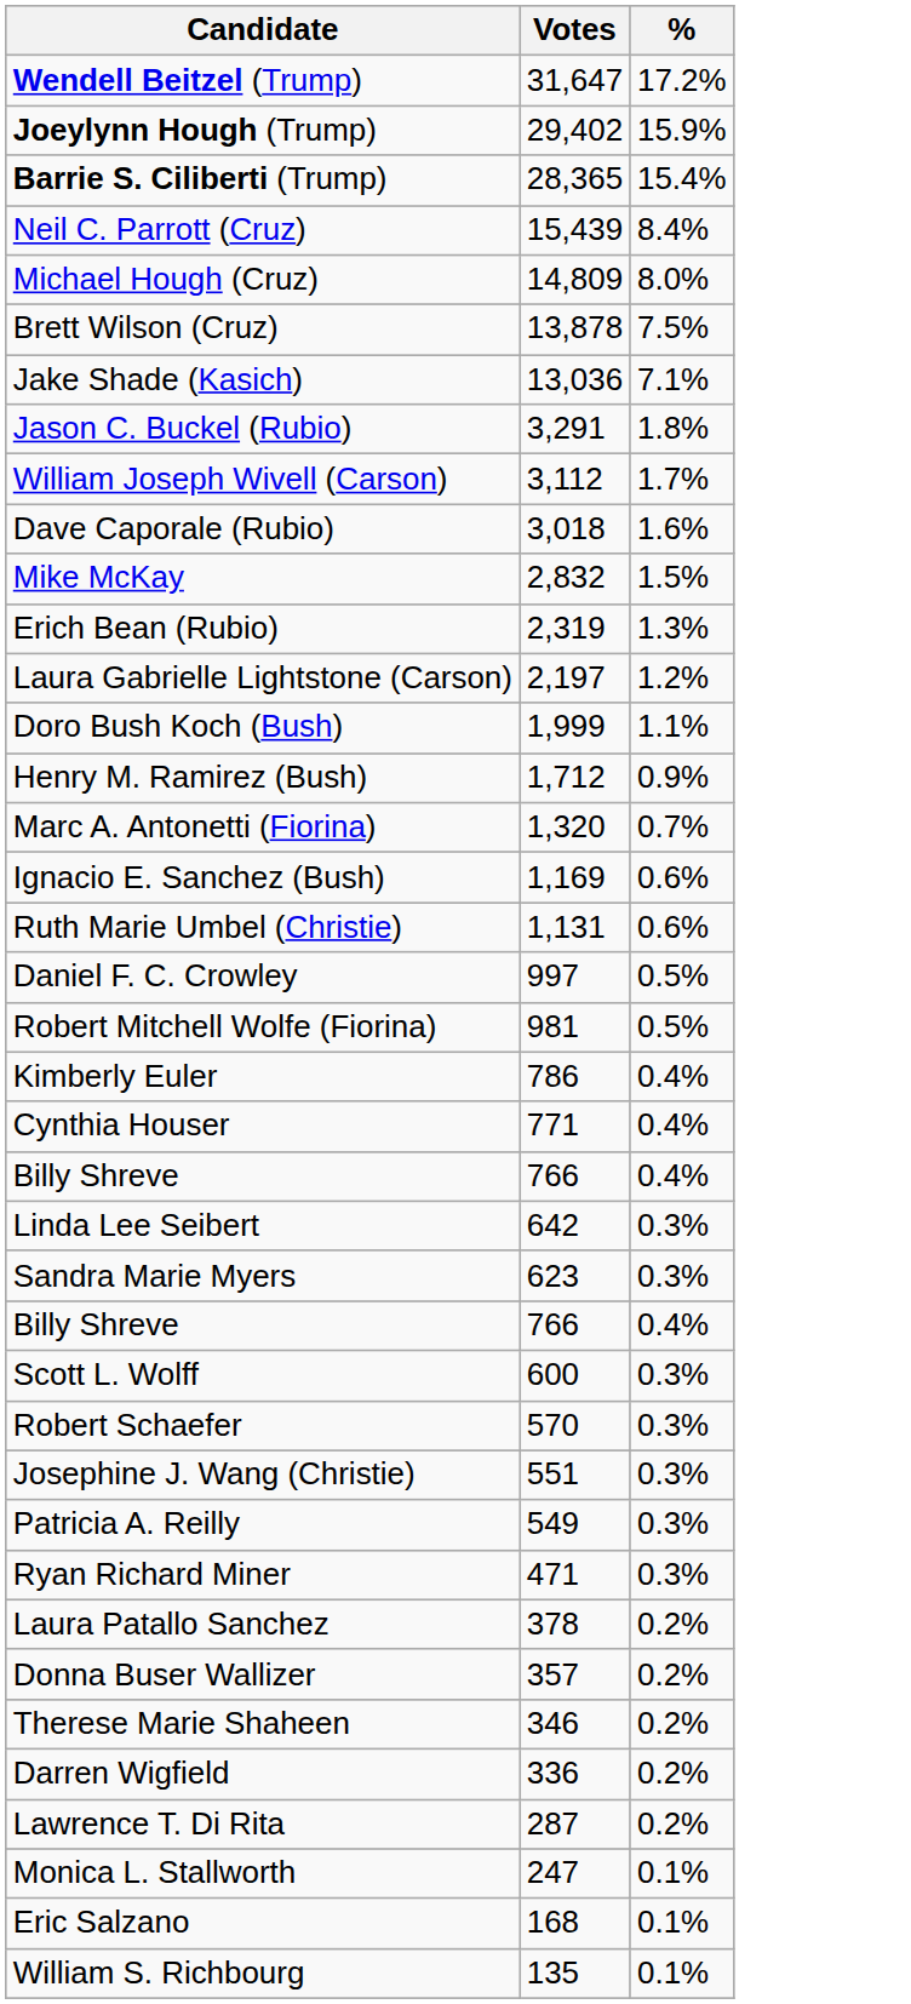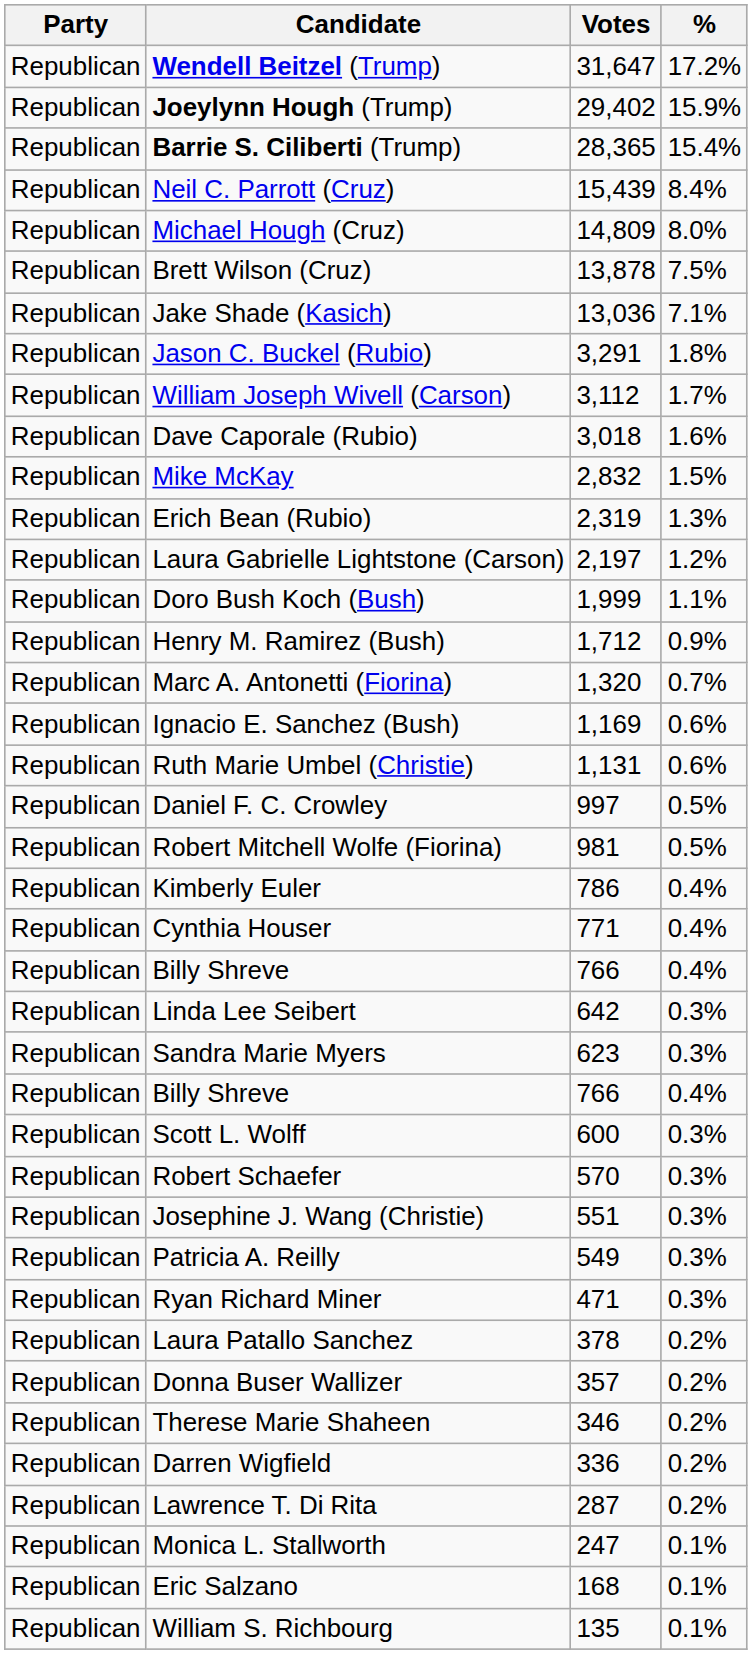 <table class="wikitable">
 <tr>
+<th>Party</th>
 <th>Candidate</th>
 <th>Votes</th>
 <th>%</th>
 </tr>
 <tr>
+<td>Republican</td>
 <td><strong><a href='#'>Wendell Beitzel</a></strong> (<a href='#'>Trump</a>)</td>
 <td>31,647</td>
 <td>17.2%</td>
 </tr>
 <tr>
+<td>Republican</td>
 <td><strong>Joeylynn Hough</strong> (Trump)</td>
 <td>29,402</td>
 <td>15.9%</td>
 </tr>
 <tr>
+<td>Republican</td>
 <td><strong>Barrie S. Ciliberti</strong> (Trump)</td>
 <td>28,365</td>
 <td>15.4%</td>
 </tr>
 <tr>
+<td>Republican</td>
 <td><a href='#'>Neil C. Parrott</a> (<a href='#'>Cruz</a>)</td>
 <td>15,439</td>
 <td>8.4%</td>
 </tr>
 <tr>
+<td>Republican</td>
 <td><a href='#'>Michael Hough</a> (Cruz)</td>
 <td>14,809</td>
 <td>8.0%</td>
 </tr>
 <tr>
+<td>Republican</td>
 <td>Brett Wilson (Cruz)</td>
 <td>13,878</td>
 <td>7.5%</td>
 </tr>
 <tr>
+<td>Republican</td>
 <td>Jake Shade (<a href='#'>Kasich</a>)</td>
 <td>13,036</td>
 <td>7.1%</td>
 </tr>
 <tr>
+<td>Republican</td>
 <td><a href='#'>Jason C. Buckel</a> (<a href='#'>Rubio</a>)</td>
 <td>3,291</td>
 <td>1.8%</td>
 </tr>
 <tr>
+<td>Republican</td>
 <td><a href='#'>William Joseph Wivell</a> (<a href='#'>Carson</a>)</td>
 <td>3,112</td>
 <td>1.7%</td>
 </tr>
 <tr>
+<td>Republican</td>
 <td>Dave Caporale (Rubio)</td>
 <td>3,018</td>
 <td>1.6%</td>
 </tr>
 <tr>
+<td>Republican</td>
 <td><a href='#'>Mike McKay</a></td>
 <td>2,832</td>
 <td>1.5%</td>
 </tr>
 <tr>
+<td>Republican</td>
 <td>Erich Bean (Rubio)</td>
 <td>2,319</td>
 <td>1.3%</td>
 </tr>
 <tr>
+<td>Republican</td>
 <td>Laura Gabrielle Lightstone (Carson)</td>
 <td>2,197</td>
 <td>1.2%</td>
 </tr>
 <tr>
+<td>Republican</td>
 <td>Doro Bush Koch (<a href='#'>Bush</a>)</td>
 <td>1,999</td>
 <td>1.1%</td>
 </tr>
 <tr>
+<td>Republican</td>
 <td>Henry M. Ramirez (Bush)</td>
 <td>1,712</td>
 <td>0.9%</td>
 </tr>
 <tr>
+<td>Republican</td>
 <td>Marc A. Antonetti (<a href='#'>Fiorina</a>)</td>
 <td>1,320</td>
 <td>0.7%</td>
 </tr>
 <tr>
+<td>Republican</td>
 <td>Ignacio E. Sanchez (Bush)</td>
 <td>1,169</td>
 <td>0.6%</td>
 </tr>
 <tr>
+<td>Republican</td>
 <td>Ruth Marie Umbel (<a href='#'>Christie</a>)</td>
 <td>1,131</td>
 <td>0.6%</td>
 </tr>
 <tr>
+<td>Republican</td>
 <td>Daniel F. C. Crowley</td>
 <td>997</td>
 <td>0.5%</td>
 </tr>
 <tr>
+<td>Republican</td>
 <td>Robert Mitchell Wolfe (Fiorina)</td>
 <td>981</td>
 <td>0.5%</td>
 </tr>
 <tr>
+<td>Republican</td>
 <td>Kimberly Euler</td>
 <td>786</td>
 <td>0.4%</td>
 </tr>
 <tr>
+<td>Republican</td>
 <td>Cynthia Houser</td>
 <td>771</td>
 <td>0.4%</td>
 </tr>
 <tr>
+<td>Republican</td>
 <td>Billy Shreve</td>
 <td>766</td>
 <td>0.4%</td>
 </tr>
 <tr>
+<td>Republican</td>
 <td>Linda Lee Seibert</td>
 <td>642</td>
 <td>0.3%</td>
 </tr>
 <tr>
+<td>Republican</td>
 <td>Sandra Marie Myers</td>
 <td>623</td>
 <td>0.3%</td>
 </tr>
 <tr>
+<td>Republican</td>
 <td>Billy Shreve</td>
 <td>766</td>
 <td>0.4%</td>
 </tr>
 <tr>
+<td>Republican</td>
 <td>Scott L. Wolff</td>
 <td>600</td>
 <td>0.3%</td>
 </tr>
 <tr>
+<td>Republican</td>
 <td>Robert Schaefer</td>
 <td>570</td>
 <td>0.3%</td>
 </tr>
 <tr>
+<td>Republican</td>
 <td>Josephine J. Wang (Christie)</td>
 <td>551</td>
 <td>0.3%</td>
 </tr>
 <tr>
+<td>Republican</td>
 <td>Patricia A. Reilly</td>
 <td>549</td>
 <td>0.3%</td>
 </tr>
 <tr>
+<td>Republican</td>
 <td>Ryan Richard Miner</td>
 <td>471</td>
 <td>0.3%</td>
 </tr>
 <tr>
+<td>Republican</td>
 <td>Laura Patallo Sanchez</td>
 <td>378</td>
 <td>0.2%</td>
 </tr>
 <tr>
+<td>Republican</td>
 <td>Donna Buser Wallizer</td>
 <td>357</td>
 <td>0.2%</td>
 </tr>
 <tr>
+<td>Republican</td>
 <td>Therese Marie Shaheen</td>
 <td>346</td>
 <td>0.2%</td>
 </tr>
 <tr>
+<td>Republican</td>
 <td>Darren Wigfield</td>
 <td>336</td>
 <td>0.2%</td>
 </tr>
 <tr>
+<td>Republican</td>
 <td>Lawrence T. Di Rita</td>
 <td>287</td>
 <td>0.2%</td>
 </tr>
 <tr>
+<td>Republican</td>
 <td>Monica L. Stallworth</td>
 <td>247</td>
 <td>0.1%</td>
 </tr>
 <tr>
+<td>Republican</td>
 <td>Eric Salzano</td>
 <td>168</td>
 <td>0.1%</td>
 </tr>
 <tr>
+<td>Republican</td>
 <td>William S. Richbourg</td>
 <td>135</td>
 <td>0.1%</td>
 </tr>
 </table>
